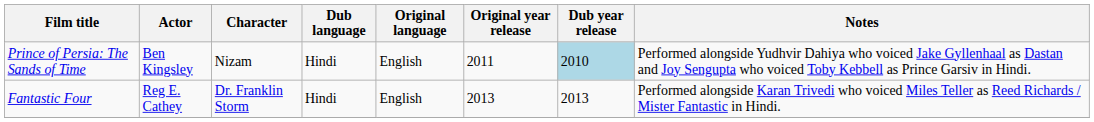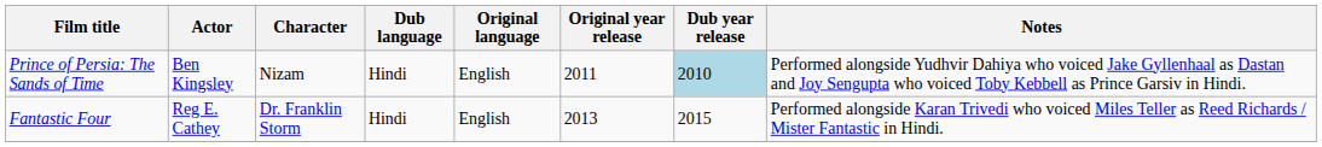 <table class="wikitable">
 <tr>
 <th>Film title</th>
 <th>Actor</th>
 <th>Character</th>
 <th>Dub language</th>
 <th>Original language</th>
 <th>Original year release</th>
 <th>Dub year release</th>
 <th>Notes</th>
 </tr>
 <tr>
 <td><em><a href='#'>Prince of Persia: The Sands of Time</a></em></td>
 <td><a href='#'>Ben Kingsley</a></td>
 <td>Nizam</td>
 <td>Hindi</td>
 <td>English</td>
 <td>2011</td>
 <td style="background: lightblue;">2010</td>
 <td>Performed alongside Yudhvir Dahiya who voiced <a href='#'>Jake Gyllenhaal</a> as <a href='#'>Dastan</a> and <a href='#'>Joy Sengupta</a> who voiced <a href='#'>Toby Kebbell</a> as Prince Garsiv in Hindi.</td>
 </tr>
 <tr>
 <td><em><a href='#'>Fantastic Four</a></em></td>
 <td><a href='#'>Reg E. Cathey</a></td>
 <td><a href='#'>Dr. Franklin Storm</a></td>
 <td>Hindi</td>
 <td>English</td>
 <td>2013</td>
-<td>2013</td>
+<td>2015</td>
 <td>Performed alongside <a href='#'>Karan Trivedi</a> who voiced <a href='#'>Miles Teller</a> as <a href='#'>Reed Richards / Mister Fantastic</a> in Hindi.</td>
 </tr>
 <tr>
 </tr>
 </table>
